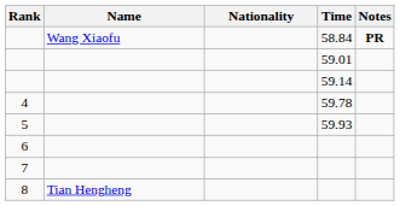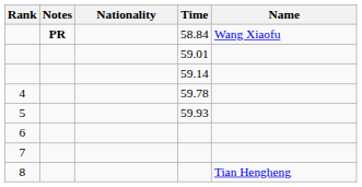 <table class="wikitable sortable" style="text-align:center">
 <tr>
 <th>Rank</th>
-<th style="width:180px">Name</th>
+<th>Notes</th>
 <th style="width:125px">Nationality</th>
 <th>Time</th>
-<th>Notes</th>
+<th style="width:180px">Name</th>
 </tr>
 <tr>
 <td></td>
-<td style="text-align:left;"><a href='#'>Wang Xiaofu</a></td>
+<td><strong>PR</strong></td>
 <td style="text-align:left;"></td>
 <td>58.84</td>
-<td><strong>PR</strong></td>
+<td style="text-align:left;"><a href='#'>Wang Xiaofu</a></td>
 </tr>
 <tr>
 <td></td>
-<td style="text-align:left;"></td>
+<td></td>
 <td style="text-align:left;"></td>
 <td>59.01</td>
-<td></td>
+<td style="text-align:left;"></td>
 </tr>
 <tr>
 <td></td>
-<td style="text-align:left;"></td>
+<td></td>
 <td style="text-align:left;"></td>
 <td>59.14</td>
-<td></td>
+<td style="text-align:left;"></td>
 </tr>
 <tr>
 <td>4</td>
-<td style="text-align:left;"></td>
+<td></td>
 <td style="text-align:left;"></td>
 <td>59.78</td>
-<td></td>
+<td style="text-align:left;"></td>
 </tr>
 <tr>
 <td>5</td>
-<td style="text-align:left;"></td>
+<td></td>
 <td style="text-align:left;"></td>
 <td>59.93</td>
-<td></td>
+<td style="text-align:left;"></td>
 </tr>
 <tr>
 <td>6</td>
-<td style="text-align:left;"></td>
+<td></td>
 <td style="text-align:left;"></td>
 <td></td>
-<td></td>
+<td style="text-align:left;"></td>
 </tr>
 <tr>
 <td>7</td>
-<td style="text-align:left;"></td>
+<td></td>
 <td style="text-align:left;"></td>
 <td></td>
-<td></td>
+<td style="text-align:left;"></td>
 </tr>
 <tr>
 <td>8</td>
-<td style="text-align:left;"><a href='#'>Tian Hengheng</a></td>
+<td></td>
 <td style="text-align:left;"></td>
 <td></td>
-<td></td>
+<td style="text-align:left;"><a href='#'>Tian Hengheng</a></td>
 </tr>
 </table>
